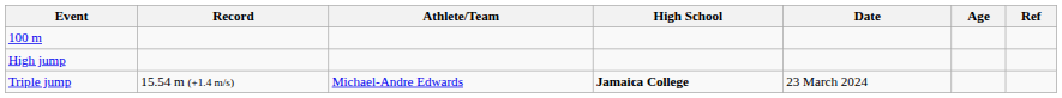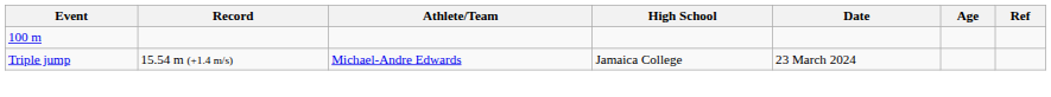 <table class="wikitable" style="font-size:95%; width: 95%;">
 <tr>
 <th>Event</th>
 <th>Record</th>
 <th>Athlete/Team</th>
 <th>High School</th>
 <th>Date</th>
 <th>Age</th>
 <th>Ref</th>
 </tr>
 <tr>
 <td><a href='#'>100 m</a></td>
 <td></td>
 <td></td>
 <td></td>
 <td></td>
 <td></td>
 <td></td>
 </tr>
 <tr>
-<td><a href='#'>High jump</a></td>
-<td></td>
-<td></td>
-<td></td>
-<td></td>
-<td></td>
-<td></td>
-</tr>
-<tr>
 <td><a href='#'>Triple jump</a></td>
 <td>15.54 m <small>(+1.4 m/s)</small></td>
 <td><a href='#'>Michael-Andre Edwards</a></td>
-<td><strong>Jamaica College</strong></td>
+<td>Jamaica College</td>
 <td>23 March 2024</td>
 <td></td>
 <td></td>
 </tr>
 </table>
